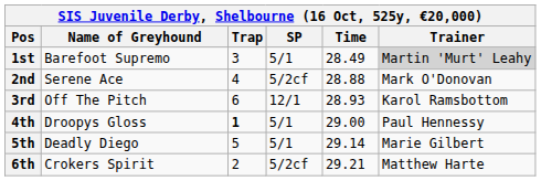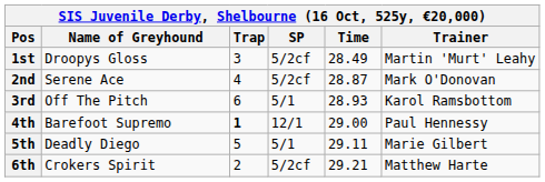 <table class="wikitable">
 <tr>
 <th colspan="6"><a href='#'>SIS Juvenile Derby</a>, <a href='#'>Shelbourne</a> (16 Oct, 525y, €20,000)</th>
 </tr>
 <tr>
 <th width=30>Pos</th>
 <th width=180>Name of Greyhound</th>
 <th width=30>Trap</th>
 <th width=50>SP</th>
 <th width=50>Time</th>
 <th width=150>Trainer</th>
 </tr>
 <tr>
 <th>1st</th>
-<td>Barefoot Supremo</td>
+<td>Droopys Gloss</td>
 <td>3</td>
-<td>5/1</td>
+<td>5/2cf</td>
 <td>28.49</td>
-<td style="background: lightgrey;">Martin 'Murt' Leahy</td>
+<td>Martin 'Murt' Leahy</td>
 </tr>
 <tr>
 <th>2nd</th>
 <td>Serene Ace</td>
 <td>4</td>
 <td>5/2cf</td>
-<td>28.88</td>
+<td>28.87</td>
 <td>Mark O'Donovan</td>
 </tr>
 <tr>
 <th>3rd</th>
 <td>Off The Pitch</td>
 <td>6</td>
-<td>12/1</td>
+<td>5/1</td>
 <td>28.93</td>
 <td>Karol Ramsbottom</td>
 </tr>
 <tr>
 <th>4th</th>
-<td>Droopys Gloss</td>
+<td>Barefoot Supremo</td>
 <td><strong>1</strong></td>
-<td>5/1</td>
+<td>12/1</td>
 <td>29.00</td>
 <td>Paul Hennessy</td>
 </tr>
 <tr>
 <th>5th</th>
 <td>Deadly Diego</td>
 <td>5</td>
 <td>5/1</td>
-<td>29.14</td>
+<td>29.11</td>
 <td>Marie Gilbert</td>
 </tr>
 <tr>
 <th>6th</th>
 <td>Crokers Spirit</td>
 <td>2</td>
 <td>5/2cf</td>
 <td>29.21</td>
 <td>Matthew Harte</td>
 </tr>
 </table>
